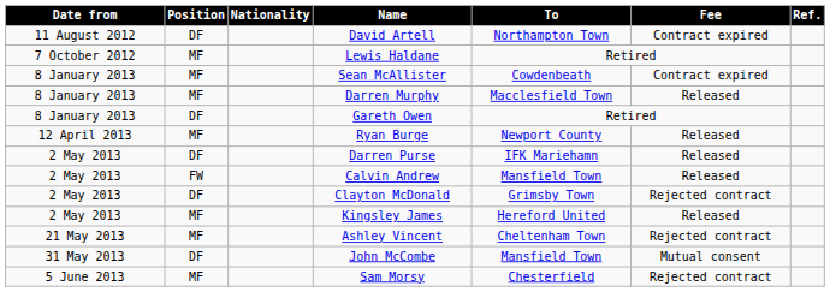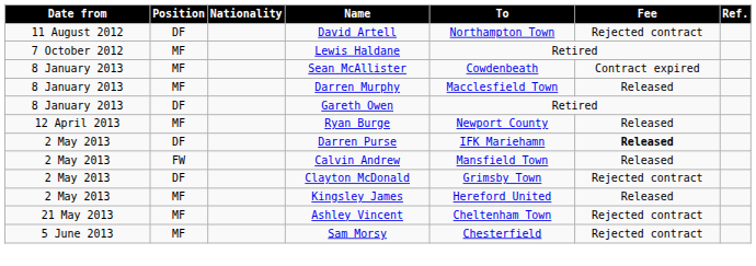 <table class="wikitable" style="text-align:center; font-size:90%; ">
 <tr>
 <th style="background:#000000; color:#FFFFFF; width:150px;">Date from</th>
 <th style="background:#000000; color:#FFFFFF; width:50px;">Position</th>
 <th style="background:#000000; color:#FFFFFF; width:50px;">Nationality</th>
 <th style="background:#000000; color:#FFFFFF; width:150px;">Name</th>
 <th style="background:#000000; color:#FFFFFF; width:150px;">To</th>
 <th style="background:#000000; color:#FFFFFF; width:150px;">Fee</th>
 <th style="background:#000000; color:#FFFFFF; width:25px;">Ref.</th>
 </tr>
 <tr>
 <td>11 August 2012</td>
 <td>DF</td>
 <td></td>
 <td><a href='#'>David Artell</a></td>
 <td><a href='#'>Northampton Town</a></td>
-<td>Contract expired</td>
+<td>Rejected contract</td>
 <td></td>
 </tr>
 <tr>
 <td>7 October 2012</td>
 <td>MF</td>
 <td></td>
 <td><a href='#'>Lewis Haldane</a></td>
 <td colspan="2">Retired</td>
 <td></td>
 </tr>
 <tr>
 <td>8 January 2013</td>
 <td>MF</td>
 <td></td>
 <td><a href='#'>Sean McAllister</a></td>
 <td> <a href='#'>Cowdenbeath</a></td>
 <td>Contract expired</td>
 <td></td>
 </tr>
 <tr>
 <td>8 January 2013</td>
 <td>MF</td>
 <td></td>
 <td><a href='#'>Darren Murphy</a></td>
 <td><a href='#'>Macclesfield Town</a></td>
 <td>Released</td>
 <td></td>
 </tr>
 <tr>
 <td>8 January 2013</td>
 <td>DF</td>
 <td></td>
 <td><a href='#'>Gareth Owen</a></td>
 <td colspan="2">Retired</td>
 <td></td>
 </tr>
 <tr>
 <td>12 April 2013</td>
 <td>MF</td>
 <td></td>
 <td><a href='#'>Ryan Burge</a></td>
 <td><a href='#'>Newport County</a></td>
 <td>Released</td>
 <td></td>
 </tr>
 <tr>
 <td>2 May 2013</td>
 <td>DF</td>
 <td></td>
 <td><a href='#'>Darren Purse</a></td>
 <td> <a href='#'>IFK Mariehamn</a></td>
-<td>Released</td>
+<td><strong>Released</strong></td>
 <td></td>
 </tr>
 <tr>
 <td>2 May 2013</td>
 <td>FW</td>
 <td></td>
 <td><a href='#'>Calvin Andrew</a></td>
 <td><a href='#'>Mansfield Town</a></td>
 <td>Released</td>
 <td></td>
 </tr>
 <tr>
 <td>2 May 2013</td>
 <td>DF</td>
 <td></td>
 <td><a href='#'>Clayton McDonald</a></td>
 <td><a href='#'>Grimsby Town</a></td>
 <td>Rejected contract</td>
 <td></td>
 </tr>
 <tr>
 <td>2 May 2013</td>
 <td>MF</td>
 <td></td>
 <td><a href='#'>Kingsley James</a></td>
 <td><a href='#'>Hereford United</a></td>
 <td>Released</td>
 <td></td>
 </tr>
 <tr>
 <td>21 May 2013</td>
 <td>MF</td>
 <td></td>
 <td><a href='#'>Ashley Vincent</a></td>
 <td><a href='#'>Cheltenham Town</a></td>
 <td>Rejected contract</td>
 <td></td>
 </tr>
 <tr>
-<td>31 May 2013</td>
-<td>DF</td>
-<td></td>
-<td><a href='#'>John McCombe</a></td>
-<td><a href='#'>Mansfield Town</a></td>
-<td>Mutual consent</td>
-<td></td>
-</tr>
-<tr>
 <td>5 June 2013</td>
 <td>MF</td>
 <td></td>
 <td><a href='#'>Sam Morsy</a></td>
 <td><a href='#'>Chesterfield</a></td>
 <td>Rejected contract</td>
 <td></td>
 </tr>
 </table>
